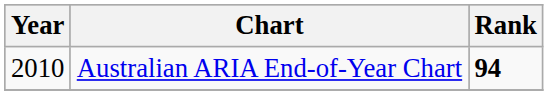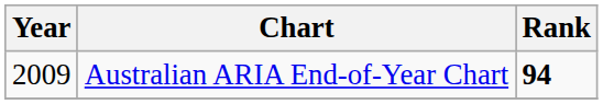 <table class="wikitable">
 <tr>
 <th>Year</th>
 <th>Chart</th>
 <th>Rank</th>
 </tr>
 <tr>
-<td>2010</td>
+<td>2009</td>
 <td><a href='#'>Australian ARIA End-of-Year Chart</a></td>
 <td><strong>94</strong></td>
 </tr>
 <tr>
 </tr>
 </table>
